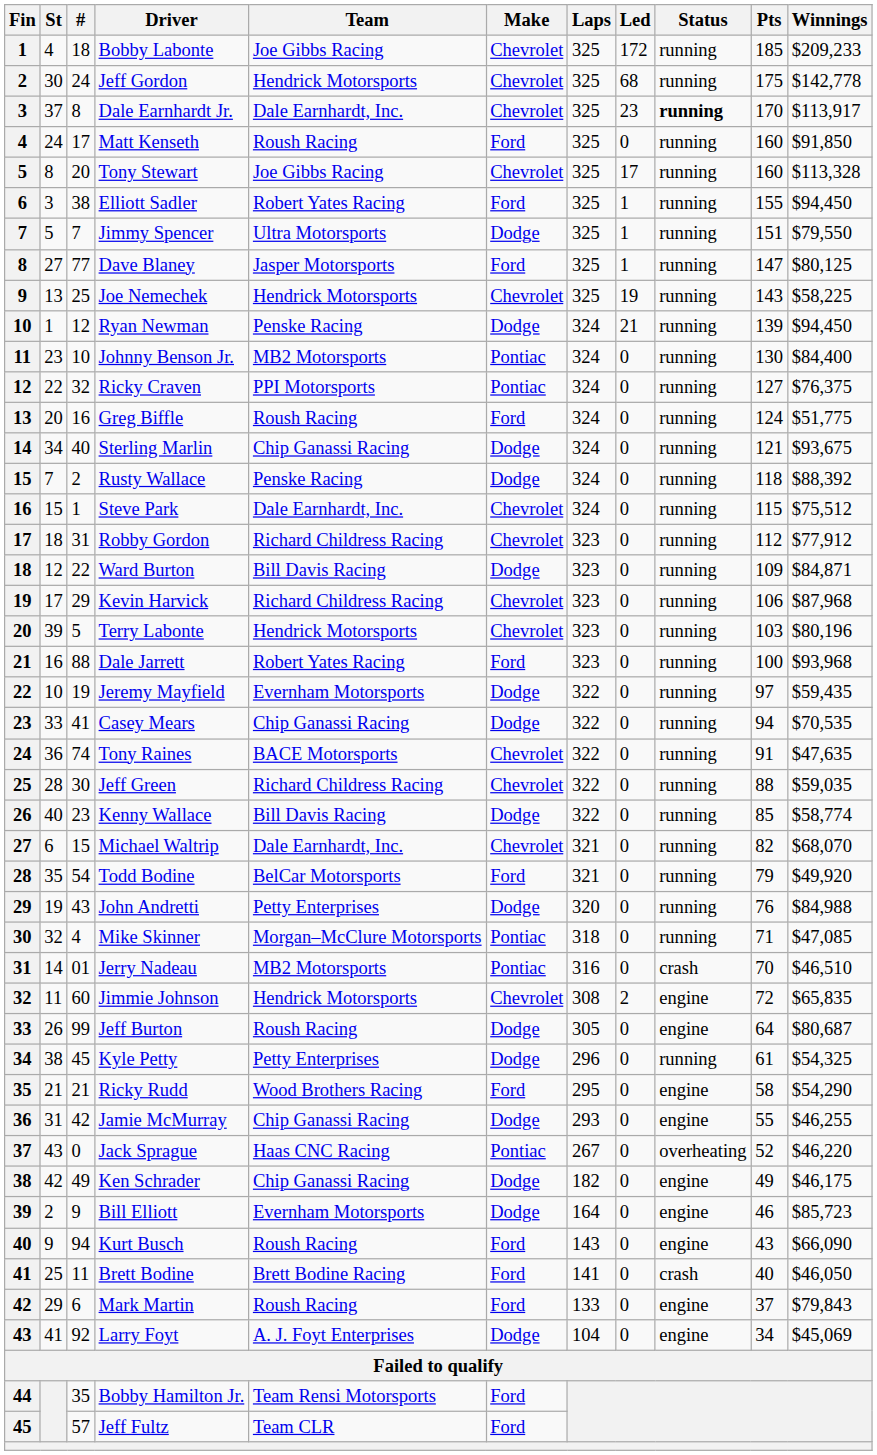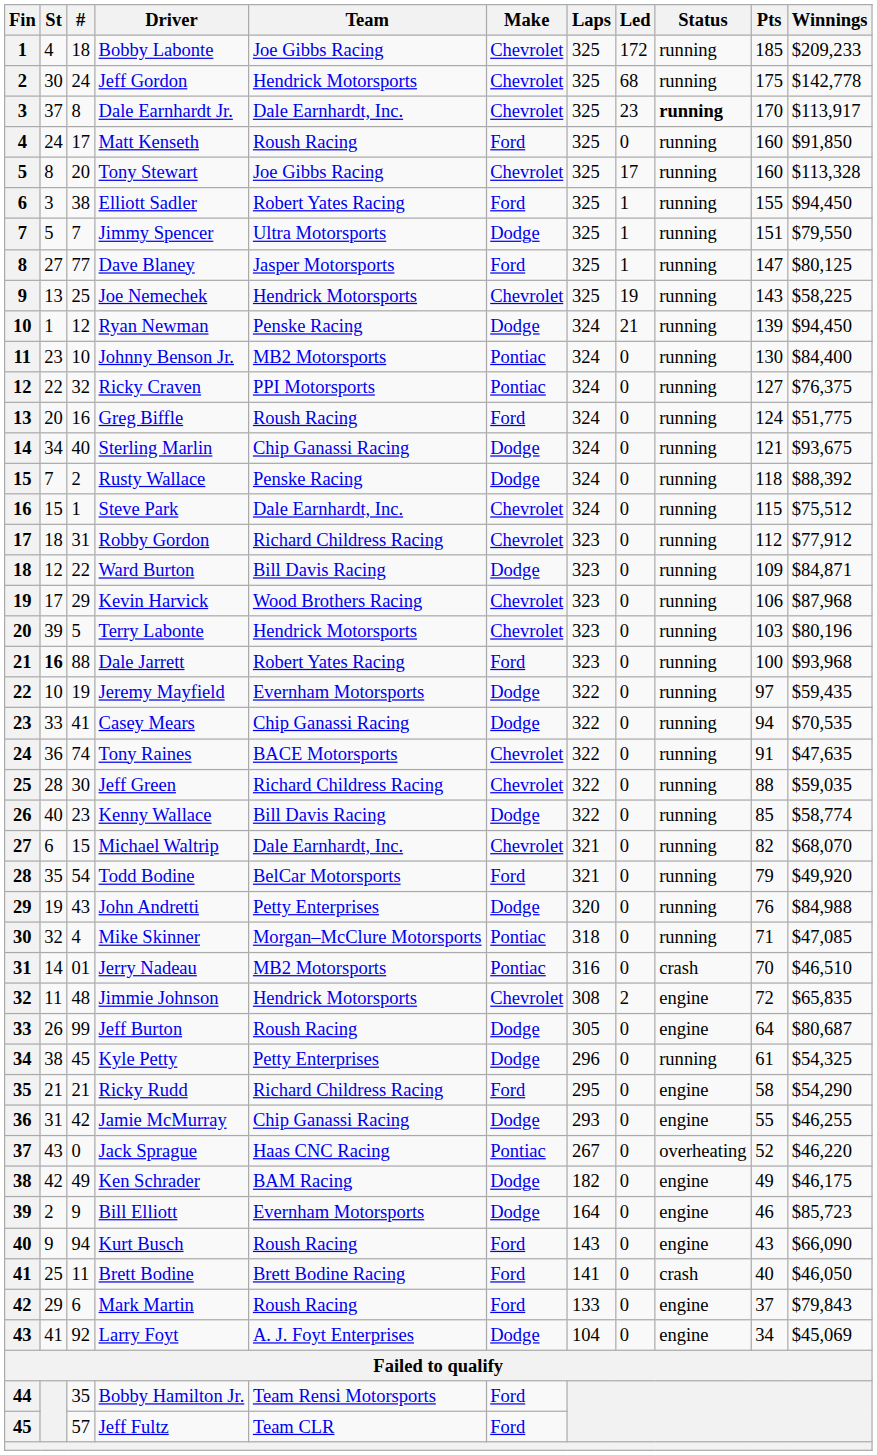 <table class="wikitable" style="font-size:95%">
 <tr>
 <th>Fin</th>
 <th>St</th>
 <th>#</th>
 <th>Driver</th>
 <th>Team</th>
 <th>Make</th>
 <th>Laps</th>
 <th>Led</th>
 <th>Status</th>
 <th>Pts</th>
 <th>Winnings</th>
 </tr>
 <tr>
 <th>1</th>
 <td>4</td>
 <td>18</td>
 <td><a href='#'>Bobby Labonte</a></td>
 <td><a href='#'>Joe Gibbs Racing</a></td>
 <td><a href='#'>Chevrolet</a></td>
 <td>325</td>
 <td>172</td>
 <td>running</td>
 <td>185</td>
 <td>$209,233</td>
 </tr>
 <tr>
 <th>2</th>
 <td>30</td>
 <td>24</td>
 <td><a href='#'>Jeff Gordon</a></td>
 <td><a href='#'>Hendrick Motorsports</a></td>
 <td><a href='#'>Chevrolet</a></td>
 <td>325</td>
 <td>68</td>
 <td>running</td>
 <td>175</td>
 <td>$142,778</td>
 </tr>
 <tr>
 <th>3</th>
 <td>37</td>
 <td>8</td>
 <td><a href='#'>Dale Earnhardt Jr.</a></td>
 <td><a href='#'>Dale Earnhardt, Inc.</a></td>
 <td><a href='#'>Chevrolet</a></td>
 <td>325</td>
 <td>23</td>
 <td><strong>running</strong></td>
 <td>170</td>
 <td>$113,917</td>
 </tr>
 <tr>
 <th>4</th>
 <td>24</td>
 <td>17</td>
 <td><a href='#'>Matt Kenseth</a></td>
 <td><a href='#'>Roush Racing</a></td>
 <td><a href='#'>Ford</a></td>
 <td>325</td>
 <td>0</td>
 <td>running</td>
 <td>160</td>
 <td>$91,850</td>
 </tr>
 <tr>
 <th>5</th>
 <td>8</td>
 <td>20</td>
 <td><a href='#'>Tony Stewart</a></td>
 <td><a href='#'>Joe Gibbs Racing</a></td>
 <td><a href='#'>Chevrolet</a></td>
 <td>325</td>
 <td>17</td>
 <td>running</td>
 <td>160</td>
 <td>$113,328</td>
 </tr>
 <tr>
 <th>6</th>
 <td>3</td>
 <td>38</td>
 <td><a href='#'>Elliott Sadler</a></td>
 <td><a href='#'>Robert Yates Racing</a></td>
 <td><a href='#'>Ford</a></td>
 <td>325</td>
 <td>1</td>
 <td>running</td>
 <td>155</td>
 <td>$94,450</td>
 </tr>
 <tr>
 <th>7</th>
 <td>5</td>
 <td>7</td>
 <td><a href='#'>Jimmy Spencer</a></td>
 <td><a href='#'>Ultra Motorsports</a></td>
 <td><a href='#'>Dodge</a></td>
 <td>325</td>
 <td>1</td>
 <td>running</td>
 <td>151</td>
 <td>$79,550</td>
 </tr>
 <tr>
 <th>8</th>
 <td>27</td>
 <td>77</td>
 <td><a href='#'>Dave Blaney</a></td>
 <td><a href='#'>Jasper Motorsports</a></td>
 <td><a href='#'>Ford</a></td>
 <td>325</td>
 <td>1</td>
 <td>running</td>
 <td>147</td>
 <td>$80,125</td>
 </tr>
 <tr>
 <th>9</th>
 <td>13</td>
 <td>25</td>
 <td><a href='#'>Joe Nemechek</a></td>
 <td><a href='#'>Hendrick Motorsports</a></td>
 <td><a href='#'>Chevrolet</a></td>
 <td>325</td>
 <td>19</td>
 <td>running</td>
 <td>143</td>
 <td>$58,225</td>
 </tr>
 <tr>
 <th>10</th>
 <td>1</td>
 <td>12</td>
 <td><a href='#'>Ryan Newman</a></td>
 <td><a href='#'>Penske Racing</a></td>
 <td><a href='#'>Dodge</a></td>
 <td>324</td>
 <td>21</td>
 <td>running</td>
 <td>139</td>
 <td>$94,450</td>
 </tr>
 <tr>
 <th>11</th>
 <td>23</td>
 <td>10</td>
 <td><a href='#'>Johnny Benson Jr.</a></td>
 <td><a href='#'>MB2 Motorsports</a></td>
 <td><a href='#'>Pontiac</a></td>
 <td>324</td>
 <td>0</td>
 <td>running</td>
 <td>130</td>
 <td>$84,400</td>
 </tr>
 <tr>
 <th>12</th>
 <td>22</td>
 <td>32</td>
 <td><a href='#'>Ricky Craven</a></td>
 <td><a href='#'>PPI Motorsports</a></td>
 <td><a href='#'>Pontiac</a></td>
 <td>324</td>
 <td>0</td>
 <td>running</td>
 <td>127</td>
 <td>$76,375</td>
 </tr>
 <tr>
 <th>13</th>
 <td>20</td>
 <td>16</td>
 <td><a href='#'>Greg Biffle</a></td>
 <td><a href='#'>Roush Racing</a></td>
 <td><a href='#'>Ford</a></td>
 <td>324</td>
 <td>0</td>
 <td>running</td>
 <td>124</td>
 <td>$51,775</td>
 </tr>
 <tr>
 <th>14</th>
 <td>34</td>
 <td>40</td>
 <td><a href='#'>Sterling Marlin</a></td>
 <td><a href='#'>Chip Ganassi Racing</a></td>
 <td><a href='#'>Dodge</a></td>
 <td>324</td>
 <td>0</td>
 <td>running</td>
 <td>121</td>
 <td>$93,675</td>
 </tr>
 <tr>
 <th>15</th>
 <td>7</td>
 <td>2</td>
 <td><a href='#'>Rusty Wallace</a></td>
 <td><a href='#'>Penske Racing</a></td>
 <td><a href='#'>Dodge</a></td>
 <td>324</td>
 <td>0</td>
 <td>running</td>
 <td>118</td>
 <td>$88,392</td>
 </tr>
 <tr>
 <th>16</th>
 <td>15</td>
 <td>1</td>
 <td><a href='#'>Steve Park</a></td>
 <td><a href='#'>Dale Earnhardt, Inc.</a></td>
 <td><a href='#'>Chevrolet</a></td>
 <td>324</td>
 <td>0</td>
 <td>running</td>
 <td>115</td>
 <td>$75,512</td>
 </tr>
 <tr>
 <th>17</th>
 <td>18</td>
 <td>31</td>
 <td><a href='#'>Robby Gordon</a></td>
 <td><a href='#'>Richard Childress Racing</a></td>
 <td><a href='#'>Chevrolet</a></td>
 <td>323</td>
 <td>0</td>
 <td>running</td>
 <td>112</td>
 <td>$77,912</td>
 </tr>
 <tr>
 <th>18</th>
 <td>12</td>
 <td>22</td>
 <td><a href='#'>Ward Burton</a></td>
 <td><a href='#'>Bill Davis Racing</a></td>
 <td><a href='#'>Dodge</a></td>
 <td>323</td>
 <td>0</td>
 <td>running</td>
 <td>109</td>
 <td>$84,871</td>
 </tr>
 <tr>
 <th>19</th>
 <td>17</td>
 <td>29</td>
 <td><a href='#'>Kevin Harvick</a></td>
-<td><a href='#'>Richard Childress Racing</a></td>
+<td><a href='#'>Wood Brothers Racing</a></td>
 <td><a href='#'>Chevrolet</a></td>
 <td>323</td>
 <td>0</td>
 <td>running</td>
 <td>106</td>
 <td>$87,968</td>
 </tr>
 <tr>
 <th>20</th>
 <td>39</td>
 <td>5</td>
 <td><a href='#'>Terry Labonte</a></td>
 <td><a href='#'>Hendrick Motorsports</a></td>
 <td><a href='#'>Chevrolet</a></td>
 <td>323</td>
 <td>0</td>
 <td>running</td>
 <td>103</td>
 <td>$80,196</td>
 </tr>
 <tr>
 <th>21</th>
-<td>16</td>
+<td><strong>16</strong></td>
 <td>88</td>
 <td><a href='#'>Dale Jarrett</a></td>
 <td><a href='#'>Robert Yates Racing</a></td>
 <td><a href='#'>Ford</a></td>
 <td>323</td>
 <td>0</td>
 <td>running</td>
 <td>100</td>
 <td>$93,968</td>
 </tr>
 <tr>
 <th>22</th>
 <td>10</td>
 <td>19</td>
 <td><a href='#'>Jeremy Mayfield</a></td>
 <td><a href='#'>Evernham Motorsports</a></td>
 <td><a href='#'>Dodge</a></td>
 <td>322</td>
 <td>0</td>
 <td>running</td>
 <td>97</td>
 <td>$59,435</td>
 </tr>
 <tr>
 <th>23</th>
 <td>33</td>
 <td>41</td>
 <td><a href='#'>Casey Mears</a></td>
 <td><a href='#'>Chip Ganassi Racing</a></td>
 <td><a href='#'>Dodge</a></td>
 <td>322</td>
 <td>0</td>
 <td>running</td>
 <td>94</td>
 <td>$70,535</td>
 </tr>
 <tr>
 <th>24</th>
 <td>36</td>
 <td>74</td>
 <td><a href='#'>Tony Raines</a></td>
 <td><a href='#'>BACE Motorsports</a></td>
 <td><a href='#'>Chevrolet</a></td>
 <td>322</td>
 <td>0</td>
 <td>running</td>
 <td>91</td>
 <td>$47,635</td>
 </tr>
 <tr>
 <th>25</th>
 <td>28</td>
 <td>30</td>
 <td><a href='#'>Jeff Green</a></td>
 <td><a href='#'>Richard Childress Racing</a></td>
 <td><a href='#'>Chevrolet</a></td>
 <td>322</td>
 <td>0</td>
 <td>running</td>
 <td>88</td>
 <td>$59,035</td>
 </tr>
 <tr>
 <th>26</th>
 <td>40</td>
 <td>23</td>
 <td><a href='#'>Kenny Wallace</a></td>
 <td><a href='#'>Bill Davis Racing</a></td>
 <td><a href='#'>Dodge</a></td>
 <td>322</td>
 <td>0</td>
 <td>running</td>
 <td>85</td>
 <td>$58,774</td>
 </tr>
 <tr>
 <th>27</th>
 <td>6</td>
 <td>15</td>
 <td><a href='#'>Michael Waltrip</a></td>
 <td><a href='#'>Dale Earnhardt, Inc.</a></td>
 <td><a href='#'>Chevrolet</a></td>
 <td>321</td>
 <td>0</td>
 <td>running</td>
 <td>82</td>
 <td>$68,070</td>
 </tr>
 <tr>
 <th>28</th>
 <td>35</td>
 <td>54</td>
 <td><a href='#'>Todd Bodine</a></td>
 <td><a href='#'>BelCar Motorsports</a></td>
 <td><a href='#'>Ford</a></td>
 <td>321</td>
 <td>0</td>
 <td>running</td>
 <td>79</td>
 <td>$49,920</td>
 </tr>
 <tr>
 <th>29</th>
 <td>19</td>
 <td>43</td>
 <td><a href='#'>John Andretti</a></td>
 <td><a href='#'>Petty Enterprises</a></td>
 <td><a href='#'>Dodge</a></td>
 <td>320</td>
 <td>0</td>
 <td>running</td>
 <td>76</td>
 <td>$84,988</td>
 </tr>
 <tr>
 <th>30</th>
 <td>32</td>
 <td>4</td>
 <td><a href='#'>Mike Skinner</a></td>
 <td><a href='#'>Morgan–McClure Motorsports</a></td>
 <td><a href='#'>Pontiac</a></td>
 <td>318</td>
 <td>0</td>
 <td>running</td>
 <td>71</td>
 <td>$47,085</td>
 </tr>
 <tr>
 <th>31</th>
 <td>14</td>
 <td>01</td>
 <td><a href='#'>Jerry Nadeau</a></td>
 <td><a href='#'>MB2 Motorsports</a></td>
 <td><a href='#'>Pontiac</a></td>
 <td>316</td>
 <td>0</td>
 <td>crash</td>
 <td>70</td>
 <td>$46,510</td>
 </tr>
 <tr>
 <th>32</th>
 <td>11</td>
-<td>60</td>
+<td>48</td>
 <td><a href='#'>Jimmie Johnson</a></td>
 <td><a href='#'>Hendrick Motorsports</a></td>
 <td><a href='#'>Chevrolet</a></td>
 <td>308</td>
 <td>2</td>
 <td>engine</td>
 <td>72</td>
 <td>$65,835</td>
 </tr>
 <tr>
 <th>33</th>
 <td>26</td>
 <td>99</td>
 <td><a href='#'>Jeff Burton</a></td>
 <td><a href='#'>Roush Racing</a></td>
 <td><a href='#'>Dodge</a></td>
 <td>305</td>
 <td>0</td>
 <td>engine</td>
 <td>64</td>
 <td>$80,687</td>
 </tr>
 <tr>
 <th>34</th>
 <td>38</td>
 <td>45</td>
 <td><a href='#'>Kyle Petty</a></td>
 <td><a href='#'>Petty Enterprises</a></td>
 <td><a href='#'>Dodge</a></td>
 <td>296</td>
 <td>0</td>
 <td>running</td>
 <td>61</td>
 <td>$54,325</td>
 </tr>
 <tr>
 <th>35</th>
 <td>21</td>
 <td>21</td>
 <td><a href='#'>Ricky Rudd</a></td>
-<td><a href='#'>Wood Brothers Racing</a></td>
+<td><a href='#'>Richard Childress Racing</a></td>
 <td><a href='#'>Ford</a></td>
 <td>295</td>
 <td>0</td>
 <td>engine</td>
 <td>58</td>
 <td>$54,290</td>
 </tr>
 <tr>
 <th>36</th>
 <td>31</td>
 <td>42</td>
 <td><a href='#'>Jamie McMurray</a></td>
 <td><a href='#'>Chip Ganassi Racing</a></td>
 <td><a href='#'>Dodge</a></td>
 <td>293</td>
 <td>0</td>
 <td>engine</td>
 <td>55</td>
 <td>$46,255</td>
 </tr>
 <tr>
 <th>37</th>
 <td>43</td>
 <td>0</td>
 <td><a href='#'>Jack Sprague</a></td>
 <td><a href='#'>Haas CNC Racing</a></td>
 <td><a href='#'>Pontiac</a></td>
 <td>267</td>
 <td>0</td>
 <td>overheating</td>
 <td>52</td>
 <td>$46,220</td>
 </tr>
 <tr>
 <th>38</th>
 <td>42</td>
 <td>49</td>
 <td><a href='#'>Ken Schrader</a></td>
-<td><a href='#'>Chip Ganassi Racing</a></td>
+<td><a href='#'>BAM Racing</a></td>
 <td><a href='#'>Dodge</a></td>
 <td>182</td>
 <td>0</td>
 <td>engine</td>
 <td>49</td>
 <td>$46,175</td>
 </tr>
 <tr>
 <th>39</th>
 <td>2</td>
 <td>9</td>
 <td><a href='#'>Bill Elliott</a></td>
 <td><a href='#'>Evernham Motorsports</a></td>
 <td><a href='#'>Dodge</a></td>
 <td>164</td>
 <td>0</td>
 <td>engine</td>
 <td>46</td>
 <td>$85,723</td>
 </tr>
 <tr>
 <th>40</th>
 <td>9</td>
 <td>94</td>
 <td><a href='#'>Kurt Busch</a></td>
 <td><a href='#'>Roush Racing</a></td>
 <td><a href='#'>Ford</a></td>
 <td>143</td>
 <td>0</td>
 <td>engine</td>
 <td>43</td>
 <td>$66,090</td>
 </tr>
 <tr>
 <th>41</th>
 <td>25</td>
 <td>11</td>
 <td><a href='#'>Brett Bodine</a></td>
 <td><a href='#'>Brett Bodine Racing</a></td>
 <td><a href='#'>Ford</a></td>
 <td>141</td>
 <td>0</td>
 <td>crash</td>
 <td>40</td>
 <td>$46,050</td>
 </tr>
 <tr>
 <th>42</th>
 <td>29</td>
 <td>6</td>
 <td><a href='#'>Mark Martin</a></td>
 <td><a href='#'>Roush Racing</a></td>
 <td><a href='#'>Ford</a></td>
 <td>133</td>
 <td>0</td>
 <td>engine</td>
 <td>37</td>
 <td>$79,843</td>
 </tr>
 <tr>
 <th>43</th>
 <td>41</td>
 <td>92</td>
 <td><a href='#'>Larry Foyt</a></td>
 <td><a href='#'>A. J. Foyt Enterprises</a></td>
 <td><a href='#'>Dodge</a></td>
 <td>104</td>
 <td>0</td>
 <td>engine</td>
 <td>34</td>
 <td>$45,069</td>
 </tr>
 <tr>
 <th colspan="11">Failed to qualify</th>
 </tr>
 <tr>
 <th>44</th>
 <th rowspan="2"></th>
 <td>35</td>
 <td><a href='#'>Bobby Hamilton Jr.</a></td>
 <td><a href='#'>Team Rensi Motorsports</a></td>
 <td><a href='#'>Ford</a></td>
 <th colspan="5" rowspan="2"></th>
 </tr>
 <tr>
 <th>45</th>
 <td>57</td>
 <td><a href='#'>Jeff Fultz</a></td>
 <td><a href='#'>Team CLR</a></td>
 <td><a href='#'>Ford</a></td>
 </tr>
 <tr>
 <th colspan="11"></th>
 </tr>
 </table>
